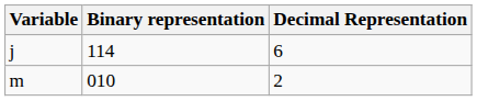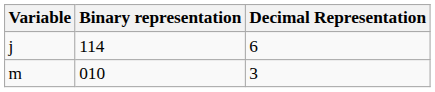 <table class="wikitable">
 <tr>
 <th>Variable</th>
 <th>Binary representation</th>
 <th>Decimal Representation</th>
 </tr>
 <tr>
 <td>j</td>
 <td>114</td>
 <td>6</td>
 </tr>
 <tr>
 <td>m</td>
 <td>010</td>
-<td>2</td>
+<td>3</td>
 </tr>
 </table>
